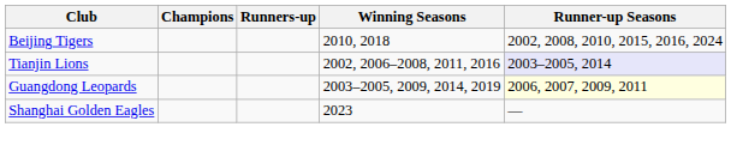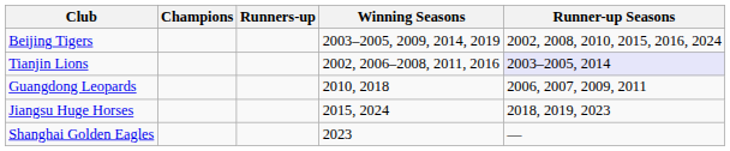 <table class="wikitable">
 <tr>
 <th>Club</th>
 <th>Champions</th>
 <th>Runners-up</th>
 <th>Winning Seasons</th>
 <th>Runner-up Seasons</th>
 </tr>
 <tr>
 <td><a href='#'>Beijing Tigers</a></td>
 <td></td>
 <td></td>
-<td>2010, 2018</td>
+<td>2003–2005, 2009, 2014, 2019</td>
 <td>2002, 2008, 2010, 2015, 2016, 2024</td>
 </tr>
 <tr>
 <td><a href='#'>Tianjin Lions</a></td>
 <td></td>
 <td></td>
 <td>2002, 2006–2008, 2011, 2016</td>
 <td style="background: lavender;">2003–2005, 2014</td>
 </tr>
 <tr>
 <td><a href='#'>Guangdong Leopards</a></td>
 <td></td>
 <td></td>
-<td>2003–2005, 2009, 2014, 2019</td>
-<td style="background: lightyellow;">2006, 2007, 2009, 2011</td>
+<td>2010, 2018</td>
+<td>2006, 2007, 2009, 2011</td>
+</tr>
+<tr>
+<td><a href='#'>Jiangsu Huge Horses</a></td>
+<td></td>
+<td></td>
+<td>2015, 2024</td>
+<td>2018, 2019, 2023</td>
 </tr>
 <tr>
 <td><a href='#'>Shanghai Golden Eagles</a></td>
 <td></td>
 <td></td>
 <td>2023</td>
 <td>—</td>
 </tr>
 </table>
